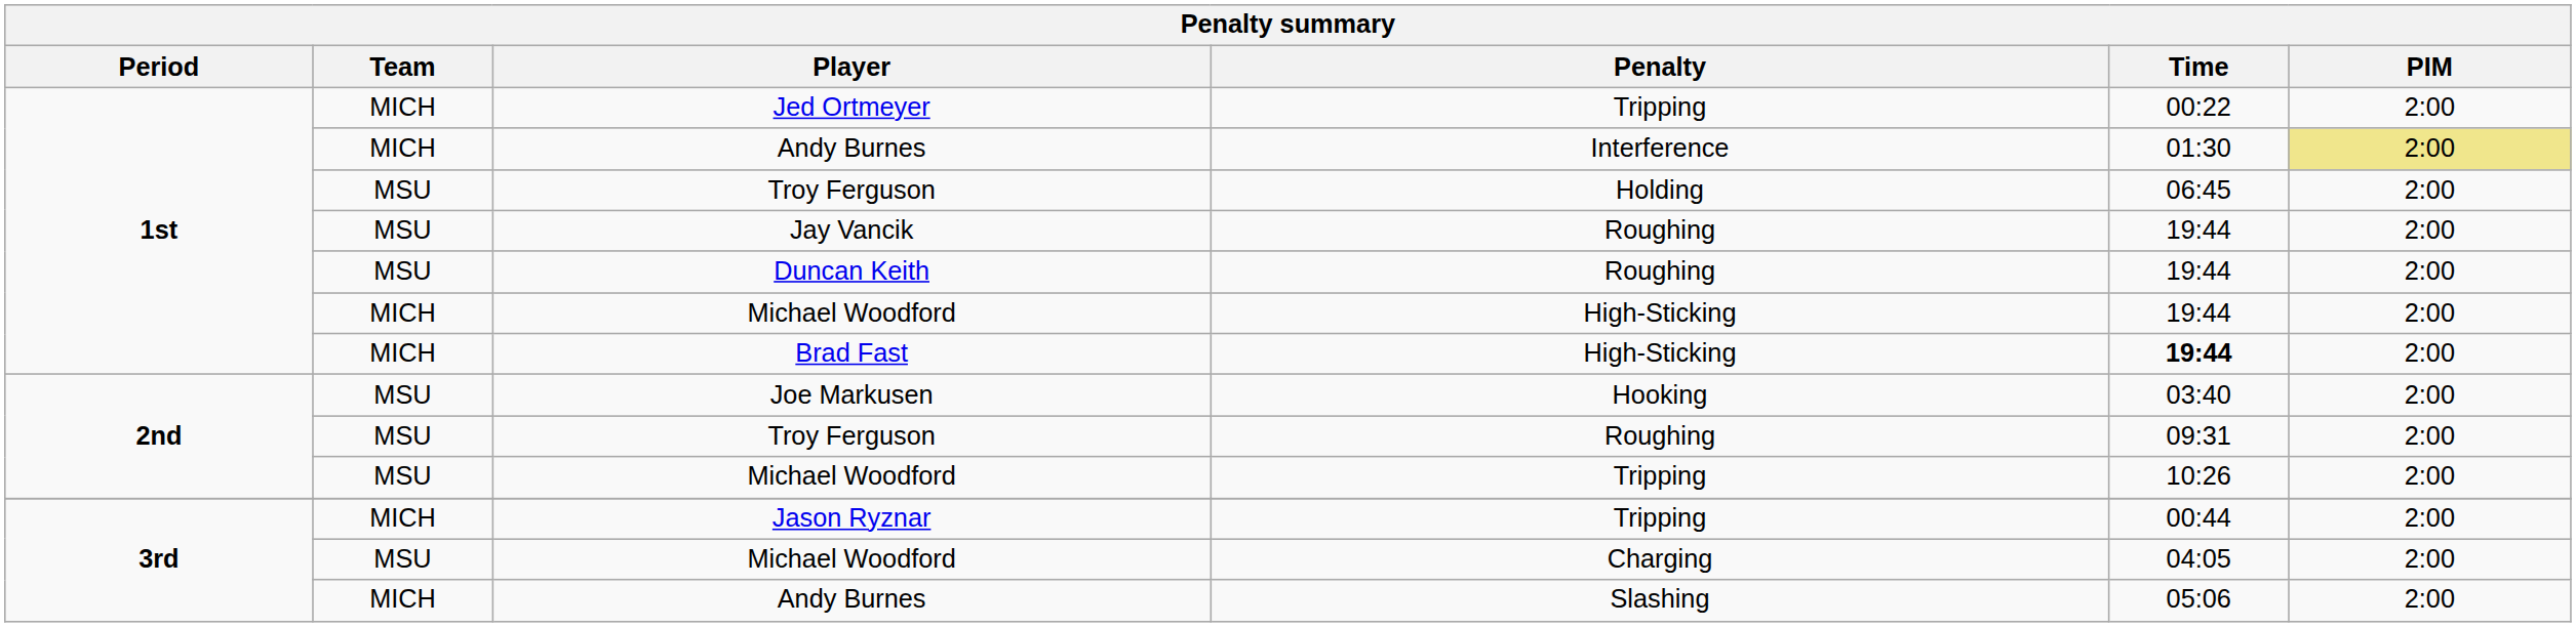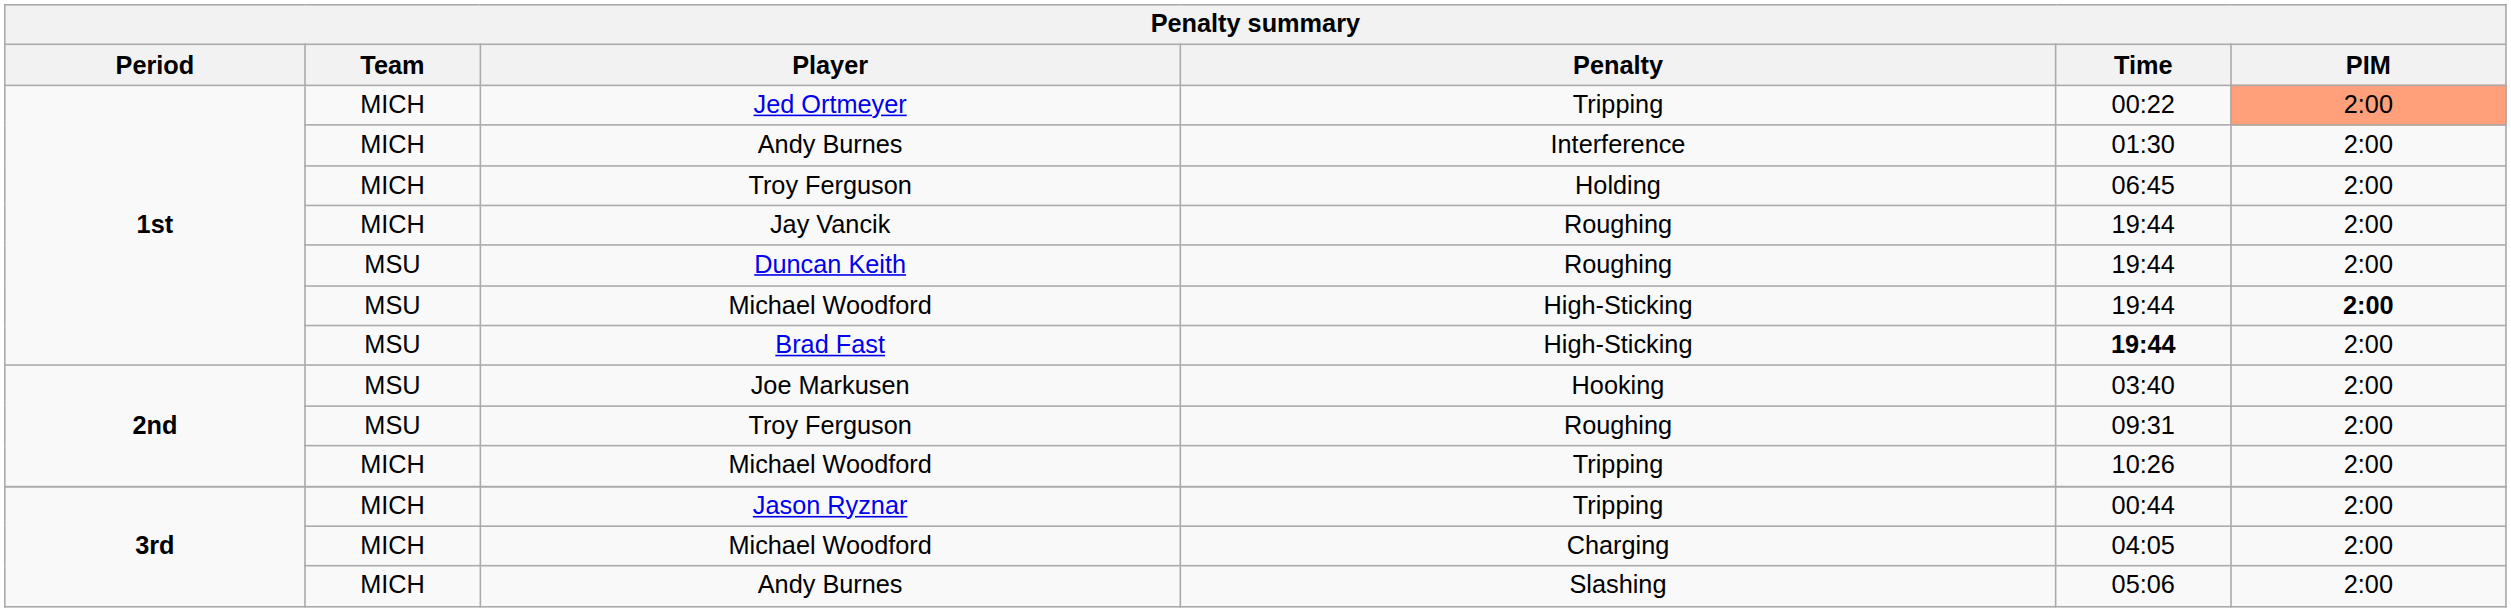 <table style="width:100%;" class="wikitable">
 <tr>
 <th colspan=6>Penalty summary</th>
 </tr>
 <tr>
 <th style="width:12%;">Period</th>
 <th style="width:7%;">Team</th>
 <th style="width:28%;">Player</th>
 <th style="width:35%;">Penalty</th>
 <th style="width:7%;">Time</th>
 <th style="width:11%;">PIM</th>
 </tr>
 <tr>
 <td style="text-align:center;" rowspan="7"><strong>1st</strong></td>
 <td align=center>MICH</td>
 <td align=center><a href='#'>Jed Ortmeyer</a></td>
 <td align=center>Tripping</td>
 <td align=center>00:22</td>
-<td align=center>2:00</td>
+<td align=center style="background: lightsalmon;">2:00</td>
 </tr>
 <tr>
 <td align=center>MICH</td>
 <td align=center>Andy Burnes</td>
 <td align=center>Interference</td>
 <td align=center>01:30</td>
-<td align=center style="background: khaki;">2:00</td>
+<td align=center>2:00</td>
 </tr>
 <tr>
-<td align=center>MSU</td>
+<td align=center>MICH</td>
 <td align=center>Troy Ferguson</td>
 <td align=center>Holding</td>
 <td align=center>06:45</td>
 <td align=center>2:00</td>
 </tr>
 <tr>
-<td align=center>MSU</td>
+<td align=center>MICH</td>
 <td align=center>Jay Vancik</td>
 <td align=center>Roughing</td>
 <td align=center>19:44</td>
 <td align=center>2:00</td>
 </tr>
 <tr>
 <td align=center>MSU</td>
 <td align=center><a href='#'>Duncan Keith</a></td>
 <td align=center>Roughing</td>
 <td align=center>19:44</td>
 <td align=center>2:00</td>
 </tr>
 <tr>
-<td align=center>MICH</td>
+<td align=center>MSU</td>
 <td align=center>Michael Woodford</td>
 <td align=center>High-Sticking</td>
 <td align=center>19:44</td>
-<td align=center>2:00</td>
+<td align=center><strong>2:00</strong></td>
 </tr>
 <tr>
-<td align=center>MICH</td>
+<td align=center>MSU</td>
 <td align=center><a href='#'>Brad Fast</a></td>
 <td align=center>High-Sticking</td>
 <td align=center><strong>19:44</strong></td>
 <td align=center>2:00</td>
 </tr>
 <tr>
 <td style="text-align:center;" rowspan="3"><strong>2nd</strong></td>
 <td align=center>MSU</td>
 <td align=center>Joe Markusen</td>
 <td align=center>Hooking</td>
 <td align=center>03:40</td>
 <td align=center>2:00</td>
 </tr>
 <tr>
 <td align=center>MSU</td>
 <td align=center>Troy Ferguson</td>
 <td align=center>Roughing</td>
 <td align=center>09:31</td>
 <td align=center>2:00</td>
 </tr>
 <tr>
-<td align=center>MSU</td>
+<td align=center>MICH</td>
 <td align=center>Michael Woodford</td>
 <td align=center>Tripping</td>
 <td align=center>10:26</td>
 <td align=center>2:00</td>
 </tr>
 <tr>
 </tr>
 <tr>
 <td style="text-align:center;" rowspan="3"><strong>3rd</strong></td>
 <td align=center>MICH</td>
 <td align=center><a href='#'>Jason Ryznar</a></td>
 <td align=center>Tripping</td>
 <td align=center>00:44</td>
 <td align=center>2:00</td>
 </tr>
 <tr>
-<td align=center>MSU</td>
+<td align=center>MICH</td>
 <td align=center>Michael Woodford</td>
 <td align=center>Charging</td>
 <td align=center>04:05</td>
 <td align=center>2:00</td>
 </tr>
 <tr>
 <td align=center>MICH</td>
 <td align=center>Andy Burnes</td>
 <td align=center>Slashing</td>
 <td align=center>05:06</td>
 <td align=center>2:00</td>
 </tr>
 </table>
